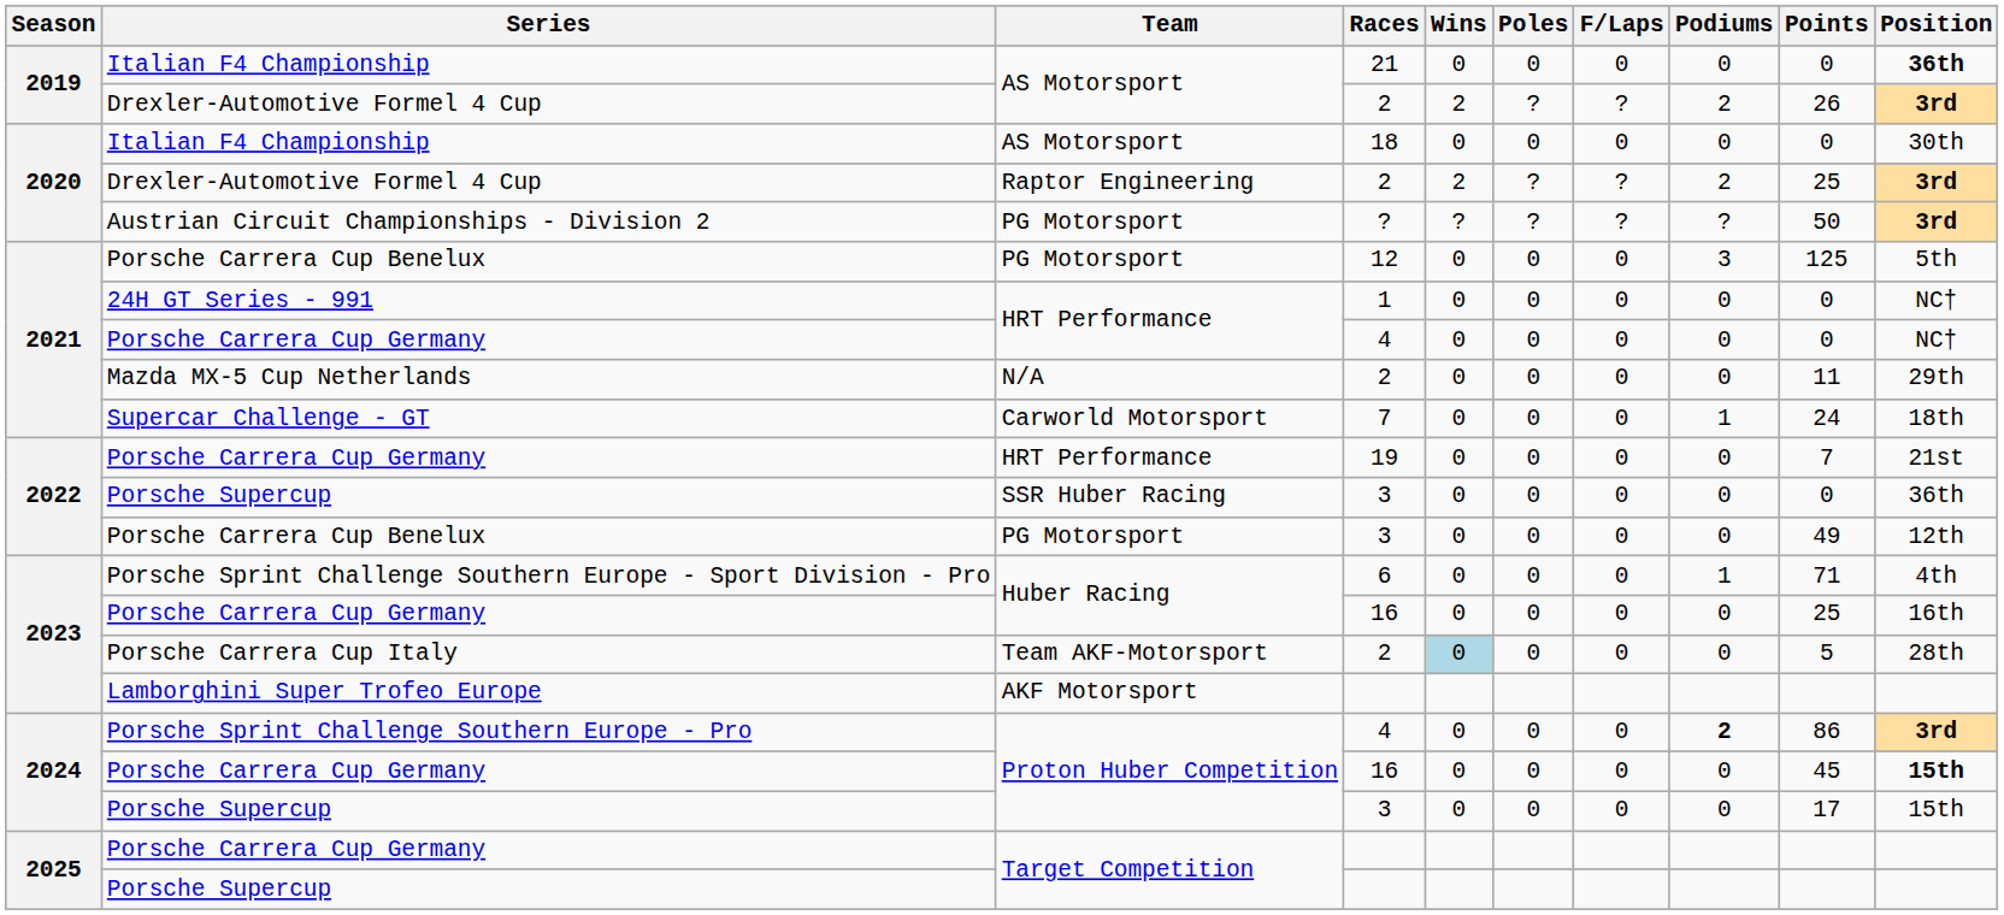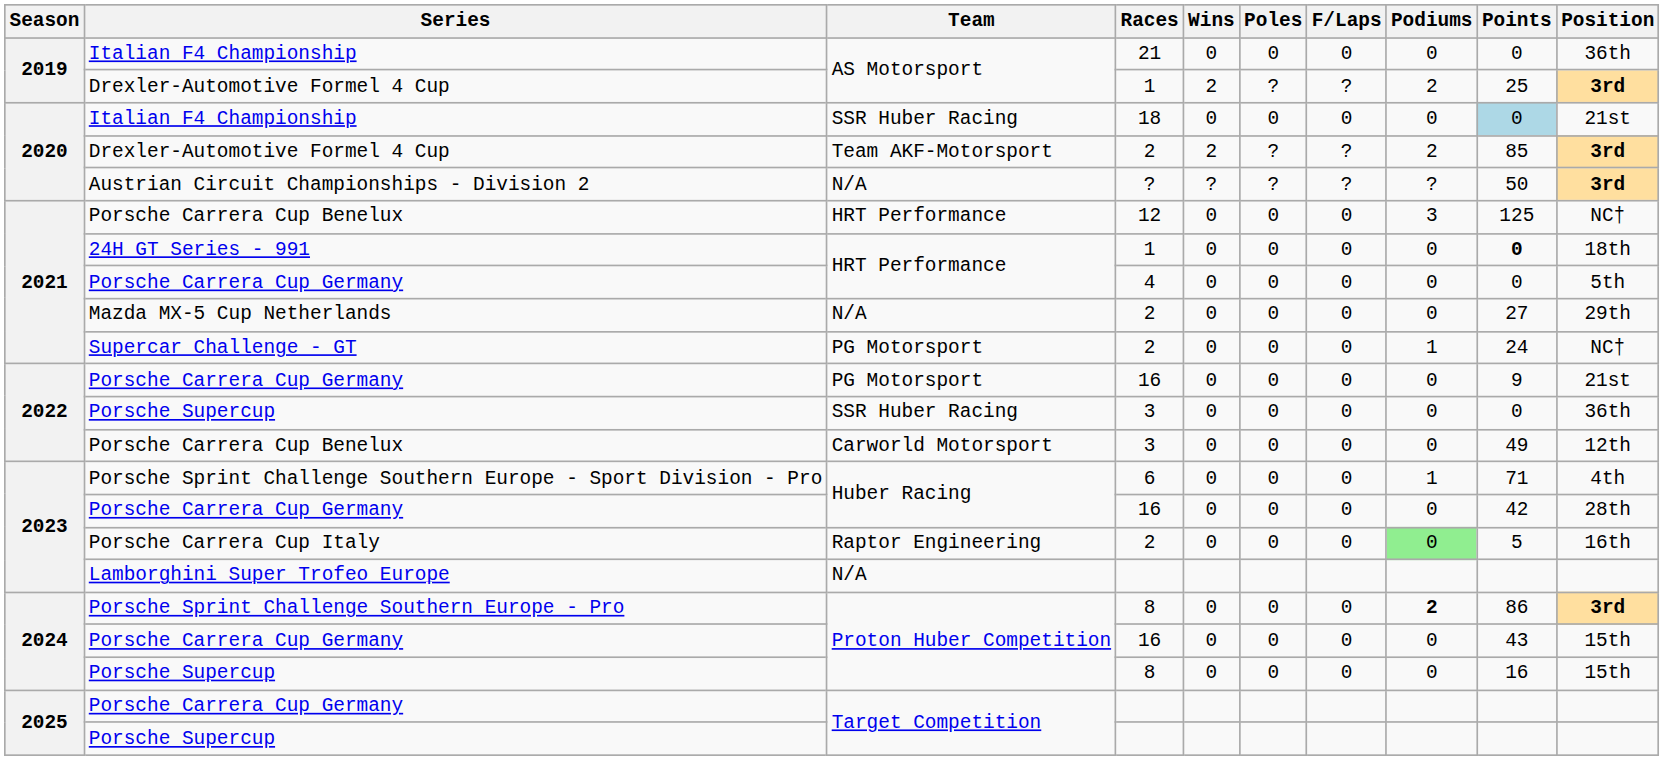 <table class="wikitable" style="font-size: 90%; text-align:center">
 <tr>
 <th>Season</th>
 <th>Series</th>
 <th>Team</th>
 <th>Races</th>
 <th>Wins</th>
 <th>Poles</th>
 <th>F/Laps</th>
 <th>Podiums</th>
 <th>Points</th>
 <th>Position</th>
 </tr>
 <tr>
 <th rowspan="2">2019</th>
 <td align="left"><a href='#'>Italian F4 Championship</a></td>
 <td rowspan="2" align="left">AS Motorsport</td>
 <td>21</td>
 <td>0</td>
 <td>0</td>
 <td>0</td>
 <td>0</td>
 <td>0</td>
-<td><strong>36th</strong></td>
+<td>36th</td>
 </tr>
 <tr>
 <td align="left"  nowrap>Drexler-Automotive Formel 4 Cup</td>
-<td>2</td>
-<td>2</td>
-<td>?</td>
-<td>?</td>
-<td>2</td>
-<td>26</td>
-<td style="background:#FFDF9F;"><strong>3rd</strong></td>
-</tr>
-<tr>
-<th rowspan="3">2020</th>
-<td align="left"><a href='#'>Italian F4 Championship</a></td>
-<td align="left">AS Motorsport</td>
-<td>18</td>
-<td>0</td>
-<td>0</td>
-<td>0</td>
-<td>0</td>
-<td>0</td>
-<td>30th</td>
-</tr>
-<tr>
-<td align="left">Drexler-Automotive Formel 4 Cup</td>
-<td align=left>Raptor Engineering</td>
-<td>2</td>
+<td>1</td>
 <td>2</td>
 <td>?</td>
 <td>?</td>
 <td>2</td>
 <td>25</td>
 <td style="background:#FFDF9F;"><strong>3rd</strong></td>
 </tr>
 <tr>
+<th rowspan="3">2020</th>
+<td align="left"><a href='#'>Italian F4 Championship</a></td>
+<td align="left">SSR Huber Racing</td>
+<td>18</td>
+<td>0</td>
+<td>0</td>
+<td>0</td>
+<td>0</td>
+<td style="background: lightblue;">0</td>
+<td>21st</td>
+</tr>
+<tr>
+<td align="left">Drexler-Automotive Formel 4 Cup</td>
+<td align="left">Team AKF-Motorsport</td>
+<td>2</td>
+<td>2</td>
+<td>?</td>
+<td>?</td>
+<td>2</td>
+<td>85</td>
+<td style="background:#FFDF9F;"><strong>3rd</strong></td>
+</tr>
+<tr>
 <td align="left">Austrian Circuit Championships - Division 2</td>
-<td align="left">PG Motorsport</td>
+<td align="left">N/A</td>
 <td>?</td>
 <td>?</td>
 <td>?</td>
 <td>?</td>
 <td>?</td>
 <td>50</td>
 <td style="background:#FFDF9F;"><strong>3rd</strong></td>
 </tr>
 <tr>
 <th rowspan="5">2021</th>
 <td align="left">Porsche Carrera Cup Benelux</td>
-<td align="left">PG Motorsport</td>
+<td align="left">HRT Performance</td>
 <td>12</td>
 <td>0</td>
 <td>0</td>
 <td>0</td>
 <td>3</td>
 <td>125</td>
-<td>5th</td>
+<td>NC†</td>
 </tr>
 <tr>
 <td align="left"><a href='#'>24H GT Series - 991</a></td>
 <td rowspan="2" align="left">HRT Performance</td>
 <td>1</td>
 <td>0</td>
 <td>0</td>
 <td>0</td>
 <td>0</td>
-<td>0</td>
-<td>NC†</td>
+<td><strong>0</strong></td>
+<td>18th</td>
 </tr>
 <tr>
 <td align="left"><a href='#'>Porsche Carrera Cup Germany</a></td>
 <td>4</td>
 <td>0</td>
 <td>0</td>
 <td>0</td>
 <td>0</td>
 <td>0</td>
-<td>NC†</td>
+<td>5th</td>
 </tr>
 <tr>
 <td align="left">Mazda MX-5 Cup Netherlands</td>
 <td align="left">N/A</td>
 <td>2</td>
 <td>0</td>
 <td>0</td>
 <td>0</td>
 <td>0</td>
-<td>11</td>
+<td>27</td>
 <td>29th</td>
 </tr>
 <tr>
 <td align=Left><a href='#'>Supercar Challenge - GT</a></td>
-<td align=left>Carworld Motorsport</td>
-<td>7</td>
+<td align="left">PG Motorsport</td>
+<td>2</td>
 <td>0</td>
 <td>0</td>
 <td>0</td>
 <td>1</td>
 <td>24</td>
-<td>18th</td>
+<td>NC†</td>
 </tr>
 <tr>
 <th rowspan="3">2022</th>
 <td align="left"><a href='#'>Porsche Carrera Cup Germany</a></td>
-<td align="left">HRT Performance</td>
-<td>19</td>
+<td align="left">PG Motorsport</td>
+<td>16</td>
 <td>0</td>
 <td>0</td>
 <td>0</td>
 <td>0</td>
-<td>7</td>
+<td>9</td>
 <td>21st</td>
 </tr>
 <tr>
 <td align="left"><a href='#'>Porsche Supercup</a></td>
 <td align="left">SSR Huber Racing</td>
 <td>3</td>
 <td>0</td>
 <td>0</td>
 <td>0</td>
 <td>0</td>
 <td>0</td>
 <td>36th</td>
 </tr>
 <tr>
 <td align="left">Porsche Carrera Cup Benelux</td>
-<td align="left">PG Motorsport</td>
+<td align=left>Carworld Motorsport</td>
 <td>3</td>
 <td>0</td>
 <td>0</td>
 <td>0</td>
 <td>0</td>
 <td>49</td>
 <td>12th</td>
 </tr>
 <tr>
 <th rowspan="4">2023</th>
 <td align="left"  nowrap>Porsche Sprint Challenge Southern Europe - Sport Division - Pro</td>
 <td rowspan="2" align="left">Huber Racing</td>
 <td>6</td>
 <td>0</td>
 <td>0</td>
 <td>0</td>
 <td>1</td>
 <td>71</td>
 <td>4th</td>
 </tr>
 <tr>
 <td align="left"><a href='#'>Porsche Carrera Cup Germany</a></td>
 <td>16</td>
 <td>0</td>
 <td>0</td>
 <td>0</td>
 <td>0</td>
-<td>25</td>
+<td>42</td>
+<td>28th</td>
+</tr>
+<tr>
+<td align=left>Porsche Carrera Cup Italy</td>
+<td align=left>Raptor Engineering</td>
+<td>2</td>
+<td>0</td>
+<td>0</td>
+<td>0</td>
+<td style="background: lightgreen;">0</td>
+<td>5</td>
 <td>16th</td>
 </tr>
 <tr>
-<td align=left>Porsche Carrera Cup Italy</td>
-<td align="left">Team AKF-Motorsport</td>
-<td>2</td>
-<td style="background: lightblue;">0</td>
-<td>0</td>
-<td>0</td>
-<td>0</td>
-<td>5</td>
-<td>28th</td>
-</tr>
-<tr>
 <td align=left><a href='#'>Lamborghini Super Trofeo Europe</a></td>
-<td align=left>AKF Motorsport</td>
+<td align="left">N/A</td>
 <td></td>
 <td></td>
 <td></td>
 <td></td>
 <td></td>
 <td></td>
 <td></td>
 </tr>
 <tr>
 <th rowspan="3">2024</th>
 <td align=left><a href='#'>Porsche Sprint Challenge Southern Europe - Pro</a></td>
 <td rowspan="3" align="left"  nowrap><a href='#'>Proton Huber Competition</a></td>
-<td>4</td>
+<td>8</td>
 <td>0</td>
 <td>0</td>
 <td>0</td>
 <td><strong>2</strong></td>
 <td>86</td>
 <td style="background:#FFDF9F;"><strong>3rd</strong></td>
 </tr>
 <tr>
 <td align=left><a href='#'>Porsche Carrera Cup Germany</a></td>
 <td>16</td>
 <td>0</td>
 <td>0</td>
 <td>0</td>
 <td>0</td>
-<td>45</td>
-<td><strong>15th</strong></td>
+<td>43</td>
+<td>15th</td>
 </tr>
 <tr>
 <td align=left><a href='#'>Porsche Supercup</a></td>
-<td>3</td>
+<td>8</td>
 <td>0</td>
 <td>0</td>
 <td>0</td>
 <td>0</td>
-<td>17</td>
+<td>16</td>
 <td>15th</td>
 </tr>
 <tr>
 <th rowspan="2">2025</th>
 <td align=left><a href='#'>Porsche Carrera Cup Germany</a></td>
 <td rowspan="2" align="left"><a href='#'>Target Competition</a></td>
 <td></td>
 <td></td>
 <td></td>
 <td></td>
 <td></td>
 <td></td>
 <td></td>
 </tr>
 <tr>
 <td align="left"><a href='#'>Porsche Supercup</a></td>
 <td></td>
 <td></td>
 <td></td>
 <td></td>
 <td></td>
 <td></td>
 <td></td>
 </tr>
 </table>
